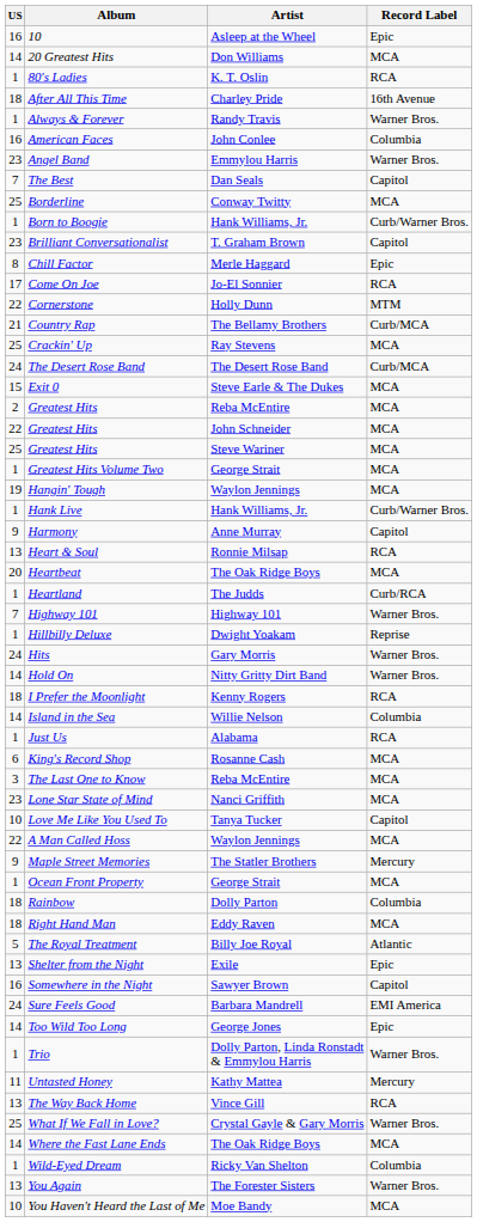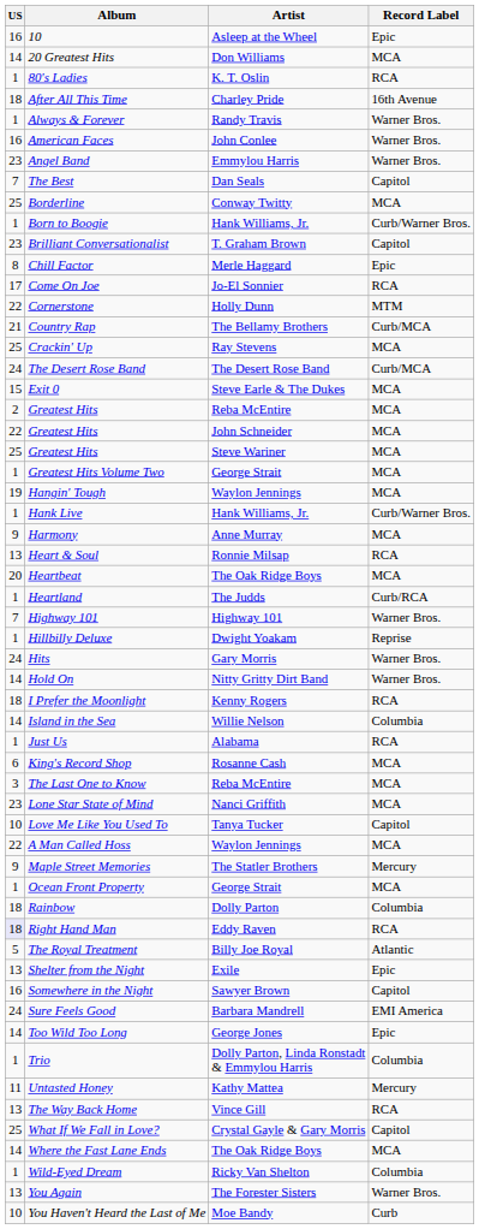 <table class="wikitable sortable">
 <tr>
 <th><small>US</small></th>
 <th>Album</th>
 <th>Artist</th>
 <th>Record Label</th>
 </tr>
 <tr>
 <td align="center">16</td>
 <td><em>10</em></td>
 <td><a href='#'>Asleep at the Wheel</a></td>
 <td>Epic</td>
 </tr>
 <tr>
 <td align="center">14</td>
 <td><em>20 Greatest Hits</em></td>
 <td><a href='#'>Don Williams</a></td>
 <td>MCA</td>
 </tr>
 <tr>
 <td align="center">1</td>
 <td><em><a href='#'>80's Ladies</a></em></td>
 <td><a href='#'>K. T. Oslin</a></td>
 <td>RCA</td>
 </tr>
 <tr>
 <td align="center">18</td>
 <td><em><a href='#'>After All This Time</a></em></td>
 <td><a href='#'>Charley Pride</a></td>
 <td>16th Avenue</td>
 </tr>
 <tr>
 <td align="center">1</td>
 <td><em><a href='#'>Always & Forever</a></em></td>
 <td><a href='#'>Randy Travis</a></td>
 <td>Warner Bros.</td>
 </tr>
 <tr>
 <td align="center">16</td>
 <td><em><a href='#'>American Faces</a></em></td>
 <td><a href='#'>John Conlee</a></td>
-<td>Columbia</td>
+<td>Warner Bros.</td>
 </tr>
 <tr>
 <td align="center">23</td>
 <td><em><a href='#'>Angel Band</a></em></td>
 <td><a href='#'>Emmylou Harris</a></td>
 <td>Warner Bros.</td>
 </tr>
 <tr>
 <td align="center">7</td>
 <td><em><a href='#'>The Best</a></em></td>
 <td><a href='#'>Dan Seals</a></td>
 <td>Capitol</td>
 </tr>
 <tr>
 <td align="center">25</td>
 <td><em><a href='#'>Borderline</a></em></td>
 <td><a href='#'>Conway Twitty</a></td>
 <td>MCA</td>
 </tr>
 <tr>
 <td align="center">1</td>
 <td><em><a href='#'>Born to Boogie</a></em></td>
 <td><a href='#'>Hank Williams, Jr.</a></td>
 <td>Curb/Warner Bros.</td>
 </tr>
 <tr>
 <td align="center">23</td>
 <td><em><a href='#'>Brilliant Conversationalist</a></em></td>
 <td><a href='#'>T. Graham Brown</a></td>
 <td>Capitol</td>
 </tr>
 <tr>
 <td align="center">8</td>
 <td><em><a href='#'>Chill Factor</a></em></td>
 <td><a href='#'>Merle Haggard</a></td>
 <td>Epic</td>
 </tr>
 <tr>
 <td align="center">17</td>
 <td><em><a href='#'>Come On Joe</a></em></td>
 <td><a href='#'>Jo-El Sonnier</a></td>
 <td>RCA</td>
 </tr>
 <tr>
 <td align="center">22</td>
 <td><em><a href='#'>Cornerstone</a></em></td>
 <td><a href='#'>Holly Dunn</a></td>
 <td>MTM</td>
 </tr>
 <tr>
 <td align="center">21</td>
 <td><em><a href='#'>Country Rap</a></em></td>
 <td><a href='#'>The Bellamy Brothers</a></td>
 <td>Curb/MCA</td>
 </tr>
 <tr>
 <td align="center">25</td>
 <td><em><a href='#'>Crackin' Up</a></em></td>
 <td><a href='#'>Ray Stevens</a></td>
 <td>MCA</td>
 </tr>
 <tr>
 <td align="center">24</td>
 <td><em><a href='#'>The Desert Rose Band</a></em></td>
 <td><a href='#'>The Desert Rose Band</a></td>
 <td>Curb/MCA</td>
 </tr>
 <tr>
 <td align="center">15</td>
 <td><em><a href='#'>Exit 0</a></em></td>
 <td><a href='#'>Steve Earle & The Dukes</a></td>
 <td>MCA</td>
 </tr>
 <tr>
 <td align="center">2</td>
 <td><em><a href='#'>Greatest Hits</a></em></td>
 <td><a href='#'>Reba McEntire</a></td>
 <td>MCA</td>
 </tr>
 <tr>
 <td align="center">22</td>
 <td><em><a href='#'>Greatest Hits</a></em></td>
 <td><a href='#'>John Schneider</a></td>
 <td>MCA</td>
 </tr>
 <tr>
 <td align="center">25</td>
 <td><em><a href='#'>Greatest Hits</a></em></td>
 <td><a href='#'>Steve Wariner</a></td>
 <td>MCA</td>
 </tr>
 <tr>
 <td align="center">1</td>
 <td><em><a href='#'>Greatest Hits Volume Two</a></em></td>
 <td><a href='#'>George Strait</a></td>
 <td>MCA</td>
 </tr>
 <tr>
 <td align="center">19</td>
 <td><em><a href='#'>Hangin' Tough</a></em></td>
 <td><a href='#'>Waylon Jennings</a></td>
 <td>MCA</td>
 </tr>
 <tr>
 <td align="center">1</td>
 <td><em><a href='#'>Hank Live</a></em></td>
 <td><a href='#'>Hank Williams, Jr.</a></td>
 <td>Curb/Warner Bros.</td>
 </tr>
 <tr>
 <td align="center">9</td>
 <td><em><a href='#'>Harmony</a></em></td>
 <td><a href='#'>Anne Murray</a></td>
-<td>Capitol</td>
+<td>MCA</td>
 </tr>
 <tr>
 <td align="center">13</td>
 <td><em><a href='#'>Heart & Soul</a></em></td>
 <td><a href='#'>Ronnie Milsap</a></td>
 <td>RCA</td>
 </tr>
 <tr>
 <td align="center">20</td>
 <td><em><a href='#'>Heartbeat</a></em></td>
 <td><a href='#'>The Oak Ridge Boys</a></td>
 <td>MCA</td>
 </tr>
 <tr>
 <td align="center">1</td>
 <td><em><a href='#'>Heartland</a></em></td>
 <td><a href='#'>The Judds</a></td>
 <td>Curb/RCA</td>
 </tr>
 <tr>
 <td align="center">7</td>
 <td><em><a href='#'>Highway 101</a></em></td>
 <td><a href='#'>Highway 101</a></td>
 <td>Warner Bros.</td>
 </tr>
 <tr>
 <td align="center">1</td>
 <td><em><a href='#'>Hillbilly Deluxe</a></em></td>
 <td><a href='#'>Dwight Yoakam</a></td>
 <td>Reprise</td>
 </tr>
 <tr>
 <td align="center">24</td>
 <td><em><a href='#'>Hits</a></em></td>
 <td><a href='#'>Gary Morris</a></td>
 <td>Warner Bros.</td>
 </tr>
 <tr>
 <td align="center">14</td>
 <td><em><a href='#'>Hold On</a></em></td>
 <td><a href='#'>Nitty Gritty Dirt Band</a></td>
 <td>Warner Bros.</td>
 </tr>
 <tr>
 <td align="center">18</td>
 <td><em><a href='#'>I Prefer the Moonlight</a></em></td>
 <td><a href='#'>Kenny Rogers</a></td>
 <td>RCA</td>
 </tr>
 <tr>
 <td align="center">14</td>
 <td><em><a href='#'>Island in the Sea</a></em></td>
 <td><a href='#'>Willie Nelson</a></td>
 <td>Columbia</td>
 </tr>
 <tr>
 <td align="center">1</td>
 <td><em><a href='#'>Just Us</a></em></td>
 <td><a href='#'>Alabama</a></td>
 <td>RCA</td>
 </tr>
 <tr>
 <td align="center">6</td>
 <td><em><a href='#'>King's Record Shop</a></em></td>
 <td><a href='#'>Rosanne Cash</a></td>
 <td>MCA</td>
 </tr>
 <tr>
 <td align="center">3</td>
 <td><em><a href='#'>The Last One to Know</a></em></td>
 <td><a href='#'>Reba McEntire</a></td>
 <td>MCA</td>
 </tr>
 <tr>
 <td align="center">23</td>
 <td><em><a href='#'>Lone Star State of Mind</a></em></td>
 <td><a href='#'>Nanci Griffith</a></td>
 <td>MCA</td>
 </tr>
 <tr>
 <td align="center">10</td>
 <td><em><a href='#'>Love Me Like You Used To</a></em></td>
 <td><a href='#'>Tanya Tucker</a></td>
 <td>Capitol</td>
 </tr>
 <tr>
 <td align="center">22</td>
 <td><em><a href='#'>A Man Called Hoss</a></em></td>
 <td><a href='#'>Waylon Jennings</a></td>
 <td>MCA</td>
 </tr>
 <tr>
 <td align="center">9</td>
 <td><em><a href='#'>Maple Street Memories</a></em></td>
 <td><a href='#'>The Statler Brothers</a></td>
 <td>Mercury</td>
 </tr>
 <tr>
 <td align="center">1</td>
 <td><em><a href='#'>Ocean Front Property</a></em></td>
 <td><a href='#'>George Strait</a></td>
 <td>MCA</td>
 </tr>
 <tr>
 <td align="center">18</td>
 <td><em><a href='#'>Rainbow</a></em></td>
 <td><a href='#'>Dolly Parton</a></td>
 <td>Columbia</td>
 </tr>
 <tr>
-<td align="center">18</td>
+<td align="center" style="background: lavender;">18</td>
 <td><em><a href='#'>Right Hand Man</a></em></td>
 <td><a href='#'>Eddy Raven</a></td>
-<td>MCA</td>
+<td>RCA</td>
 </tr>
 <tr>
 <td align="center">5</td>
 <td><em><a href='#'>The Royal Treatment</a></em></td>
 <td><a href='#'>Billy Joe Royal</a></td>
 <td>Atlantic</td>
 </tr>
 <tr>
 <td align="center">13</td>
 <td><em><a href='#'>Shelter from the Night</a></em></td>
 <td><a href='#'>Exile</a></td>
 <td>Epic</td>
 </tr>
 <tr>
 <td align="center">16</td>
 <td><em><a href='#'>Somewhere in the Night</a></em></td>
 <td><a href='#'>Sawyer Brown</a></td>
 <td>Capitol</td>
 </tr>
 <tr>
 <td align="center">24</td>
 <td><em><a href='#'>Sure Feels Good</a></em></td>
 <td><a href='#'>Barbara Mandrell</a></td>
 <td>EMI America</td>
 </tr>
 <tr>
 <td align="center">14</td>
 <td><em><a href='#'>Too Wild Too Long</a></em></td>
 <td><a href='#'>George Jones</a></td>
 <td>Epic</td>
 </tr>
 <tr>
 <td align="center">1</td>
 <td><em><a href='#'>Trio</a></em></td>
 <td><a href='#'>Dolly Parton</a>, <a href='#'>Linda Ronstadt</a><br>& <a href='#'>Emmylou Harris</a></td>
-<td>Warner Bros.</td>
+<td>Columbia</td>
 </tr>
 <tr>
 <td align="center">11</td>
 <td><em><a href='#'>Untasted Honey</a></em></td>
 <td><a href='#'>Kathy Mattea</a></td>
 <td>Mercury</td>
 </tr>
 <tr>
 <td align="center">13</td>
 <td><em><a href='#'>The Way Back Home</a></em></td>
 <td><a href='#'>Vince Gill</a></td>
 <td>RCA</td>
 </tr>
 <tr>
 <td align="center">25</td>
 <td><em><a href='#'>What If We Fall in Love?</a></em></td>
 <td><a href='#'>Crystal Gayle</a> & <a href='#'>Gary Morris</a></td>
-<td>Warner Bros.</td>
+<td>Capitol</td>
 </tr>
 <tr>
 <td align="center">14</td>
 <td><em><a href='#'>Where the Fast Lane Ends</a></em></td>
 <td><a href='#'>The Oak Ridge Boys</a></td>
 <td>MCA</td>
 </tr>
 <tr>
 <td align="center">1</td>
 <td><em><a href='#'>Wild-Eyed Dream</a></em></td>
 <td><a href='#'>Ricky Van Shelton</a></td>
 <td>Columbia</td>
 </tr>
 <tr>
 <td align="center">13</td>
 <td><em><a href='#'>You Again</a></em></td>
 <td><a href='#'>The Forester Sisters</a></td>
 <td>Warner Bros.</td>
 </tr>
 <tr>
 <td align="center">10</td>
 <td><em>You Haven't Heard the Last of Me</em></td>
 <td><a href='#'>Moe Bandy</a></td>
-<td>MCA</td>
+<td>Curb</td>
 </tr>
 </table>
